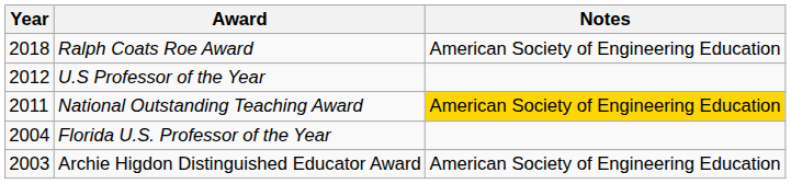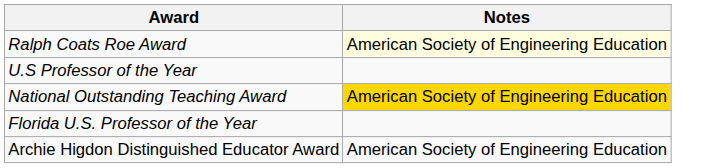 <table class="wikitable">
 <tr>
-<th>Year</th>
 <th>Award</th>
 <th>Notes</th>
 </tr>
 <tr>
-<td>2018</td>
 <td><em>Ralph Coats Roe Award</em> </td>
-<td>American Society of Engineering Education</td>
+<td style="background: lightyellow;">American Society of Engineering Education</td>
 </tr>
 <tr>
-<td>2012</td>
 <td><em>U.S Professor of the Year</em> </td>
 <td></td>
 </tr>
 <tr>
-<td>2011</td>
 <td><em>National Outstanding Teaching Award</em></td>
 <td style="background: gold;">American Society of Engineering Education</td>
 </tr>
 <tr>
-<td>2004</td>
 <td><em>Florida U.S. Professor of the Year</em></td>
 <td></td>
 </tr>
 <tr>
-<td>2003</td>
 <td>Archie Higdon Distinguished Educator Award</td>
 <td>American Society of Engineering Education</td>
 </tr>
 </table>
